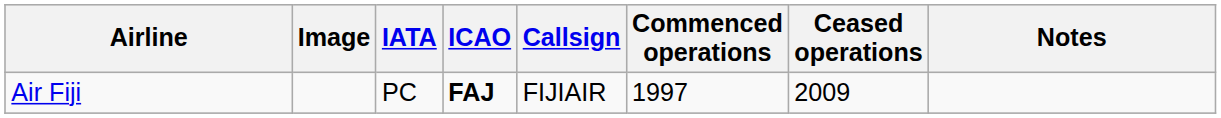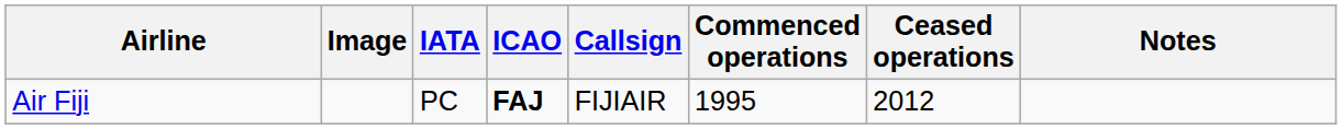 <table class="wikitable sortable" style="border-collapse:collapse; margin:auto;" border="1" cellpadding="3">
 <tr valign="middle">
 <th style="width:175px;">Airline</th>
 <th>Image</th>
 <th><a href='#'>IATA</a></th>
 <th><a href='#'>ICAO</a></th>
 <th><a href='#'>Callsign</a></th>
 <th>Commenced<br>operations</th>
 <th>Ceased<br>operations</th>
 <th style="width:175px;">Notes</th>
 </tr>
 <tr>
 <td><a href='#'>Air Fiji</a></td>
 <td></td>
 <td>PC</td>
 <td><strong>FAJ</strong></td>
 <td>FIJIAIR</td>
-<td>1997</td>
-<td>2009</td>
+<td>1995</td>
+<td>2012</td>
 <td></td>
 </tr>
 </table>
